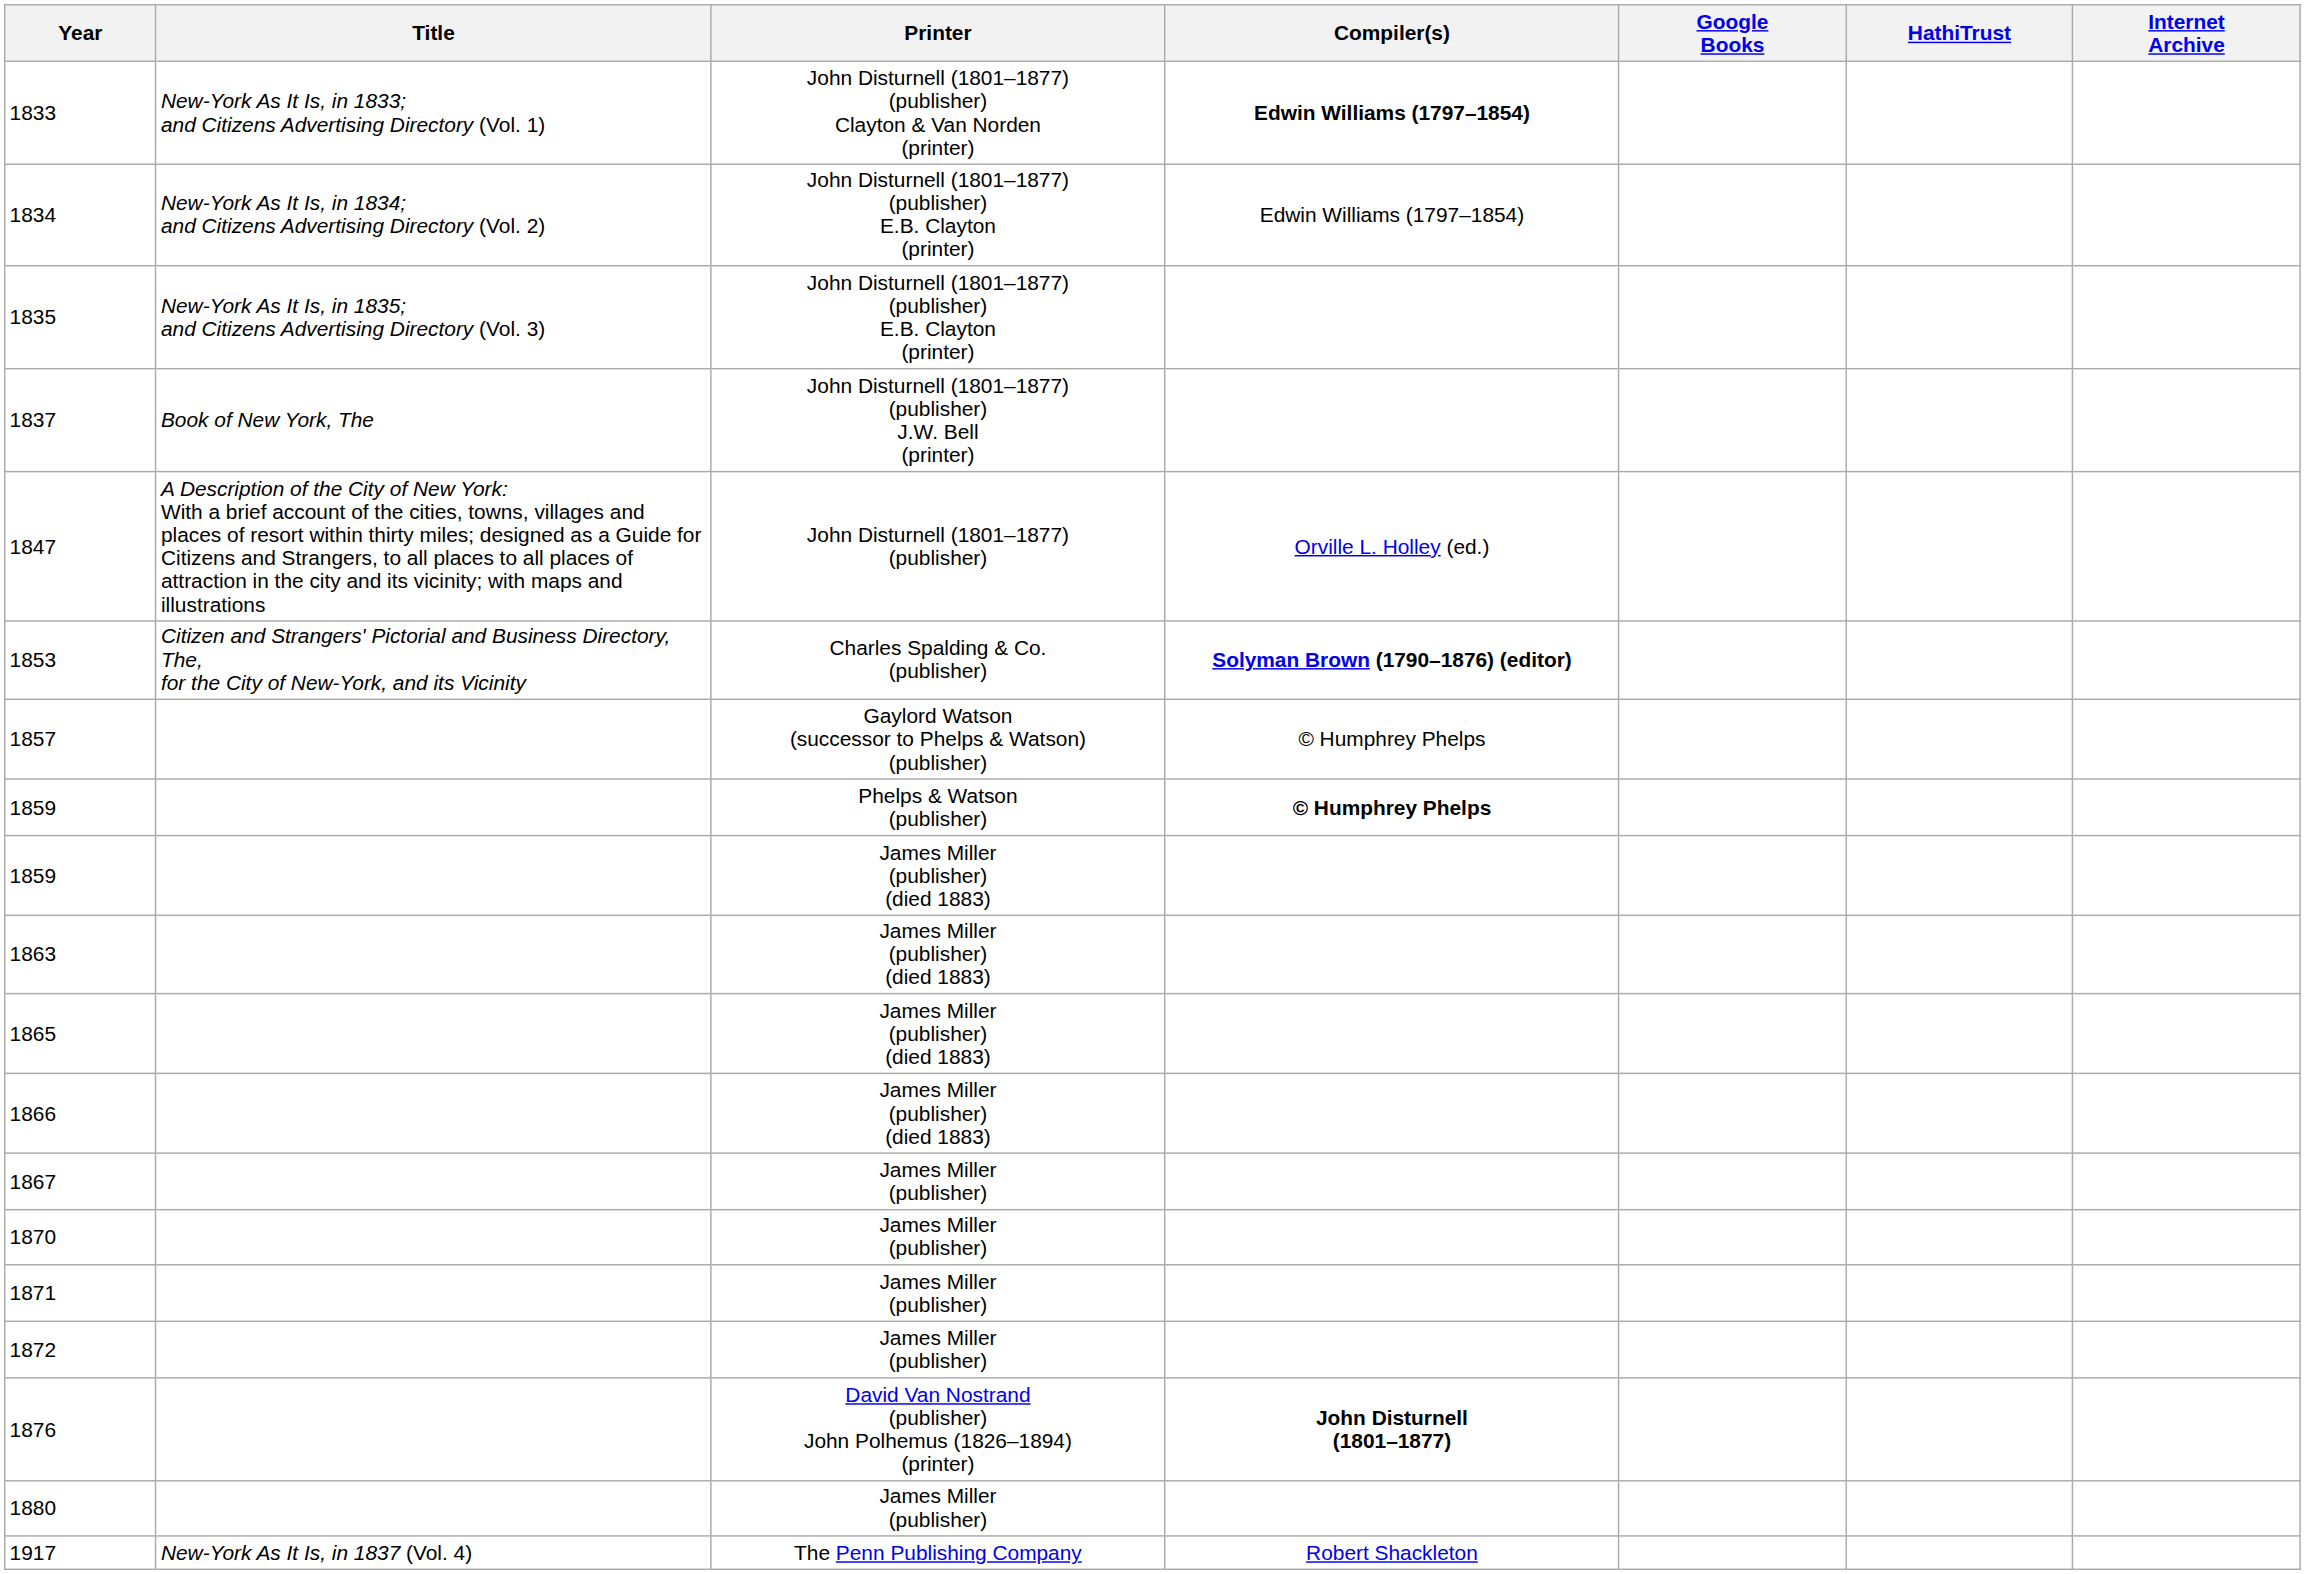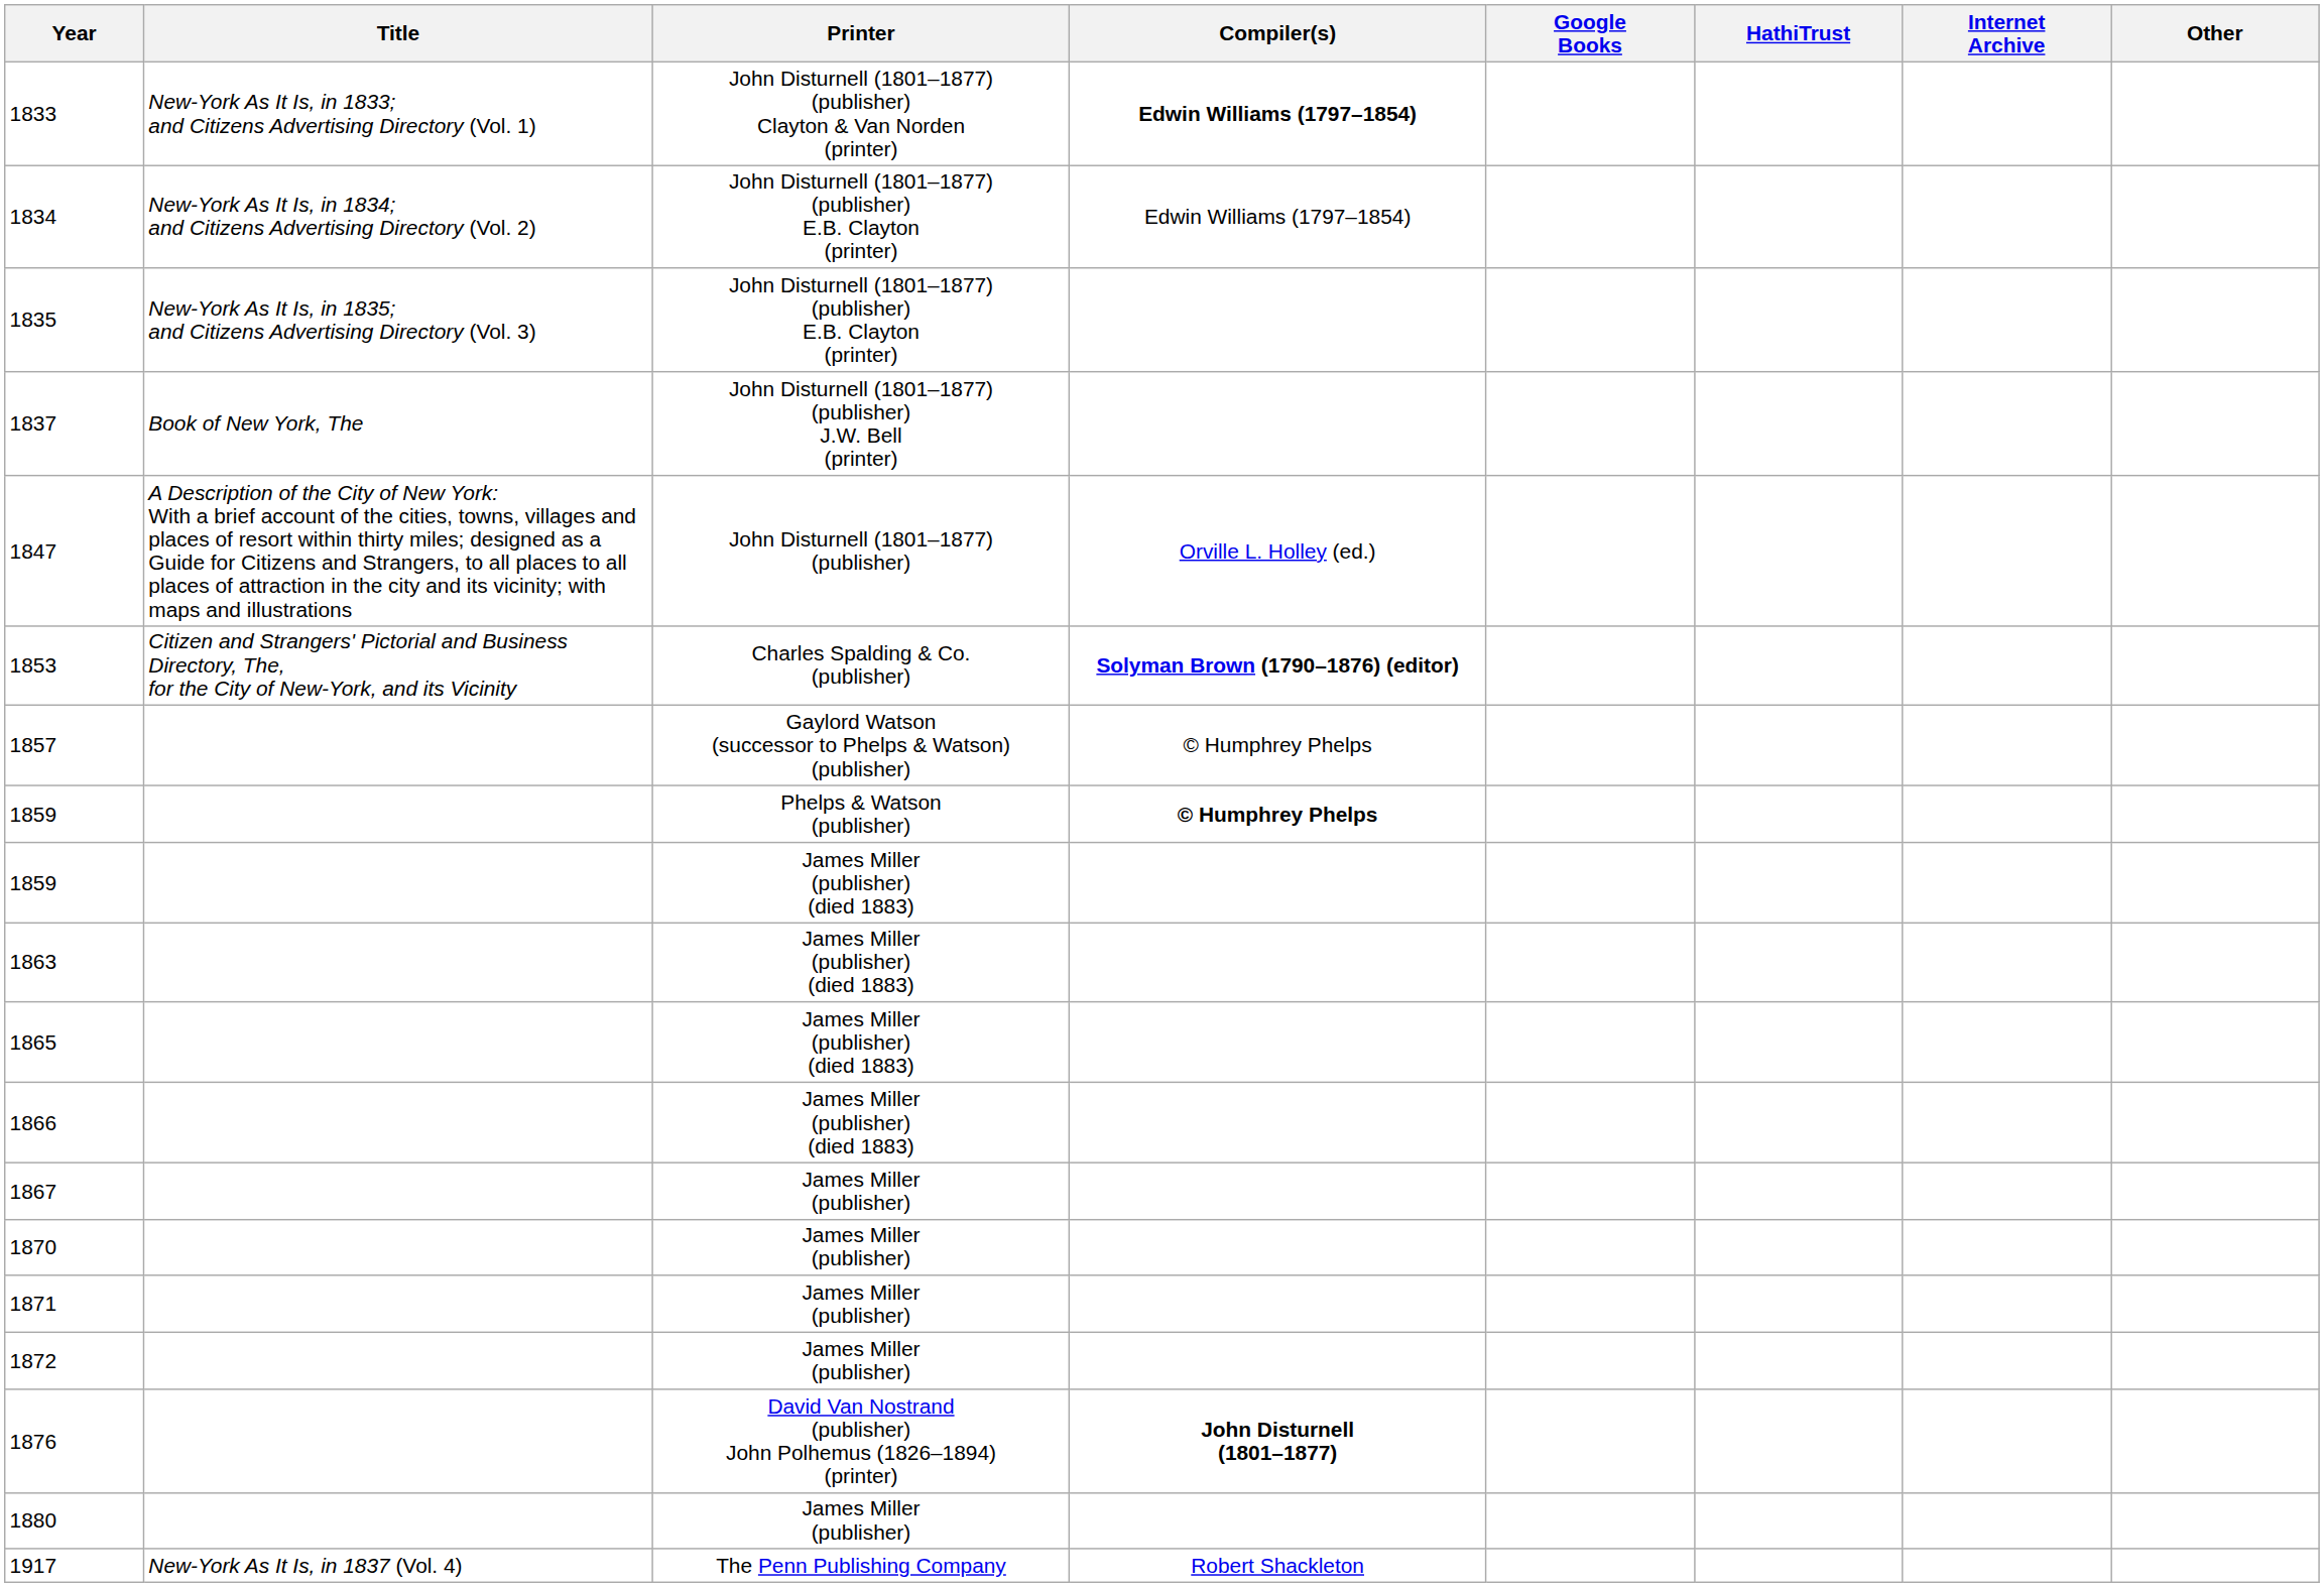 <table class="wikitable collapsible sortable" border="0" cellpadding="1" style="color:black; background-color: #FFFFFF; font-size: 90%; width:100%">
 <tr>
 <th>Year</th>
 <th>Title</th>
 <th>Printer</th>
 <th>Compiler(s)</th>
 <th><a href='#'>Google<br>Books</a></th>
 <th><a href='#'>HathiTrust</a></th>
 <th><a href='#'>Internet<br>Archive</a></th>
+<th>Other</th>
 </tr>
 <tr>
 <td width="6%">1833</td>
 <td width="22%"><em>New-York As It Is, in 1833;</em><div><em>and Citizens Advertising Directory</em> (Vol. 1)</div></td>
 <td style="text-align:center" width="18%" data-sort-value="disturnell 1833">John Disturnell (1801–1877)<br>(publisher)<br>Clayton & Van Norden<br>(printer)</td>
 <td style="text-align:center" width="18%" data-sort-value="williams 1833"><strong>Edwin Williams (1797–1854)</strong></td>
+<td style="text-align:center" width="9%"></td>
 <td style="text-align:center" width="9%"></td>
 <td style="text-align:center" width="9%"></td>
 <td style="text-align:center" width="9%"></td>
 </tr>
 <tr>
 <td width="6%">1834</td>
 <td width="22%"><em>New-York As It Is, in 1834;</em><div><em>and Citizens Advertising Directory</em> (Vol. 2)</div></td>
 <td style="text-align:center" width="18%" data-sort-value="disturnell 1834">John Disturnell (1801–1877)<br>(publisher)<br>E.B. Clayton<br>(printer)</td>
 <td style="text-align:center" width="18%" data-sort-value="williams 1834">Edwin Williams (1797–1854)</td>
 <td style="text-align:center" width="9%"></td>
 <td style="text-align:center" width="9%"></td>
 <td style="text-align:center" width="9%"><br></td>
+<td style="text-align:center" width="9%"></td>
 </tr>
 <tr>
 <td width="6%">1835</td>
 <td width="22%"><em>New-York As It Is, in 1835;</em><div><em>and Citizens Advertising Directory</em> (Vol. 3)</div></td>
 <td style="text-align:center" width="18%" data-sort-value="disturnell 1835">John Disturnell (1801–1877)<br>(publisher)<br>E.B. Clayton<br>(printer)</td>
 <td style="text-align:center" width="18%"></td>
+<td style="text-align:center" width="9%"></td>
 <td style="text-align:center" width="9%"></td>
 <td style="text-align:center" width="9%"></td>
 <td style="text-align:center" width="9%"></td>
 </tr>
 <tr>
 <td width="6%">1837</td>
 <td width="22%"><em>Book of New York, The</em></td>
 <td style="text-align:center" width="18%" data-sort-value="disturnell 1837">John Disturnell (1801–1877)<br>(publisher)<br>J.W. Bell<br>(printer)</td>
 <td style="text-align:center" width="18%"></td>
 <td style="text-align:center" width="9%"></td>
 <td style="text-align:center" width="9%"><br></td>
 <td style="text-align:center" width="9%"><br><br></td>
+<td style="text-align:center" width="9%"></td>
 </tr>
 <tr>
 <td width="6%">1847</td>
 <td width="22%" data-sort-value="disturnell 1847"><em>A Description of the City of New York:</em><div>With a brief account of the cities, towns, villages and places of resort within thirty miles; designed as a Guide for Citizens and Strangers, to all places to all places of attraction in the city and its vicinity; with maps and illustrations</div></td>
 <td style="text-align:center" width="18%" data-sort-value="disturnell 1847">John Disturnell (1801–1877)<br>(publisher)</td>
 <td style="text-align:center" width="18%" data-sort-value="holley 1847"><a href='#'>Orville L. Holley</a> (ed.)</td>
 <td style="text-align:center" width="9%"></td>
 <td style="text-align:center" width="9%"></td>
 <td style="text-align:center" width="9%"><br></td>
+<td style="text-align:center" width="9%"></td>
 </tr>
 <tr>
 <td width="6%">1853</td>
 <td width="22%"><em>Citizen and Strangers' Pictorial and Business Directory, The,</em><div><em>for the City of New-York, and its Vicinity</em></div></td>
 <td style="text-align:center" width="18%" data-sort-value="spalding">Charles Spalding & Co.<br>(publisher)</td>
 <td style="text-align:center" width="18%" data-sort-value="brown"><strong><a href='#'>Solyman Brown</a> (1790–1876) (editor)</strong></td>
+<td style="text-align:center" width="9%"></td>
 <td style="text-align:center" width="9%"></td>
 <td style="text-align:center" width="9%"></td>
 <td style="text-align:center" width="9%"></td>
 </tr>
 <tr>
 <td width="6%">1857</td>
 <td width="22%" data-sort-value="phelps 1857"></td>
 <td style="text-align:center" width="18%" data-sort-value="watson 1857">Gaylord Watson<br>(successor to Phelps & Watson)<br>(publisher)</td>
 <td style="text-align:center" width="18%" data-sort-value="phelps 1857">© Humphrey Phelps</td>
 <td style="text-align:center" width="9%"><br></td>
 <td style="text-align:center" width="9%"></td>
 <td style="text-align:center" width="9%"></td>
+<td style="text-align:center" width="9%"></td>
 </tr>
 <tr>
 <td width="6%">1859</td>
 <td width="22%" data-sort-value="phelps 1859"></td>
 <td style="text-align:center" width="18%" data-sort-value="phelps 1859">Phelps & Watson<br>(publisher)</td>
 <td style="text-align:center" width="18%" data-sort-value="phelps 1859"><strong>© Humphrey Phelps</strong></td>
+<td style="text-align:center" width="9%"></td>
 <td style="text-align:center" width="9%"></td>
 <td style="text-align:center" width="9%"></td>
 <td style="text-align:center" width="9%"></td>
 </tr>
 <tr>
 <td width="6%">1859</td>
 <td width="22%" data-sort-value="miller 1859"></td>
 <td style="text-align:center" width="18%" data-sort-value="miller 1859">James Miller<br>(publisher)<br>(died 1883)</td>
 <td style="text-align:center" width="18%"></td>
 <td style="text-align:center" width="9%" data-sort-value="google books 1859"></td>
 <td style="text-align:center" width="9%"></td>
 <td style="text-align:center" width="9%"></td>
+<td style="text-align:center" width="9%" data-sort-value="new york public library 1859"></td>
 </tr>
 <tr>
 <td width="6%">1863</td>
 <td width="22%" data-sort-value="miller 1863"></td>
 <td style="text-align:center" width="18%" data-sort-value="miller 1863">James Miller<br>(publisher)<br>(died 1883)</td>
 <td style="text-align:center" width="18%"></td>
 <td style="text-align:center" width="9%" data-sort-value="google books 1863"></td>
+<td style="text-align:center" width="9%"></td>
 <td style="text-align:center" width="9%"></td>
 <td style="text-align:center" width="9%"></td>
 </tr>
 <tr>
 <td width="6%">1865</td>
 <td width="22%" data-sort-value="miller 1865"></td>
 <td style="text-align:center" width="18%" data-sort-value="miller 1865">James Miller<br>(publisher)<br>(died 1883)</td>
 <td style="text-align:center" width="18%"></td>
 <td style="text-align:center" width="9%" data-sort-value="google books 1865"></td>
 <td style="text-align:center" width="9%"></td>
 <td style="text-align:center" width="9%"></td>
+<td style="text-align:center" width="9%"></td>
 </tr>
 <tr>
 <td width="6%">1866</td>
 <td width="22%" data-sort-value="miller 1866"></td>
 <td style="text-align:center" width="18%" data-sort-value="miller 1866">James Miller<br>(publisher)<br>(died 1883)</td>
 <td style="text-align:center" width="18%"></td>
 <td style="text-align:center" width="9%" data-sort-value="google books 1866"><br><br></td>
+<td style="text-align:center" width="9%"></td>
 <td style="text-align:center" width="9%"></td>
 <td style="text-align:center" width="9%"></td>
 </tr>
 <tr>
 <td width="6%">1867</td>
 <td width="22%" data-sort-value="miller 1867"></td>
 <td style="text-align:center" width="18%" data-sort-value="miller 1867">James Miller<br>(publisher)</td>
 <td style="text-align:center" width="18%"></td>
 <td style="text-align:center" width="9%" data-sort-value="google books 1867"><br></td>
 <td style="text-align:center" width="9%" data-sort-value="hathitrust 1867"></td>
 <td style="text-align:center" width="9%"></td>
+<td style="text-align:center" width="9%"></td>
 </tr>
 <tr>
 <td width="6%">1870</td>
 <td width="22%" data-sort-value="miller 1870"></td>
 <td style="text-align:center" width="18%" data-sort-value="miller 1870">James Miller<br>(publisher)</td>
 <td style="text-align:center" width="18%"></td>
 <td style="text-align:center" width="9%" data-sort-value="google books 1870"></td>
+<td style="text-align:center" width="9%"></td>
 <td style="text-align:center" width="9%"></td>
 <td style="text-align:center" width="9%"></td>
 </tr>
 <tr>
 <td width="6%">1871</td>
 <td width="22%" data-sort-value="miller 1871"></td>
 <td style="text-align:center" width="18%" data-sort-value="miller 1871">James Miller<br>(publisher)</td>
 <td style="text-align:center" width="18%"></td>
 <td style="text-align:center" width="9%" data-sort-value="google books 1871"></td>
 <td style="text-align:center" width="9%"></td>
 <td style="text-align:center" width="9%"></td>
+<td style="text-align:center" width="9%"></td>
 </tr>
 <tr>
 <td width="6%">1872</td>
 <td width="22%" data-sort-value="miller 1872"></td>
 <td style="text-align:center" width="18%" data-sort-value="miller 1872">James Miller<br>(publisher)</td>
 <td style="text-align:center" width="18%"></td>
 <td style="text-align:center" width="9%" data-sort-value="google books 1872"></td>
 <td style="text-align:center" width="9%" data-sort-value="hathitrust 1872"></td>
 <td style="text-align:center" width="9%" data-sort-value="internet archive 1872"></td>
+<td style="text-align:center" width="9%"></td>
 </tr>
 <tr>
 <td width="6%">1876</td>
 <td width="22%" data-sort-value="New York As 1876"></td>
 <td style="text-align:center" width="18%" data-sort-value="norstrand 1876"><a href='#'>David Van Nostrand</a><br>(publisher)<br>John Polhemus (1826–1894)<br>(printer)</td>
 <td style="text-align:center" width="18%" data-sort-value="disturnell 1876"><strong>John Disturnell<br>(1801–1877)</strong></td>
 <td style="text-align:center" width="9%" data-sort-value="google books 1876"></td>
 <td style="text-align:center" width="9%"></td>
 <td style="text-align:center" width="9%" data-sort-value="internet archive 1876"><br><br><br></td>
+<td style="text-align:center" width="9%"></td>
 </tr>
 <tr>
 <td width="6%">1880</td>
 <td width="22%" data-sort-value="miller 1880"></td>
 <td style="text-align:center" width="18%" data-sort-value="miller 1880">James Miller<br>(publisher)</td>
 <td style="text-align:center" width="18%"></td>
+<td style="text-align:center" width="9%"></td>
 <td style="text-align:center" width="9%"></td>
 <td style="text-align:center" width="9%"></td>
 <td style="text-align:center" width="9%"></td>
 </tr>
 <tr>
 <td width="6%">1917</td>
 <td width="22%"><em>New-York As It Is, in 1837</em> (Vol. 4)</td>
 <td style="text-align:center" width="18%" data-sort-value="penn 1917">The <a href='#'>Penn Publishing Company</a></td>
 <td style="text-align:center" width="18%"><a href='#'>Robert Shackleton</a></td>
 <td style="text-align:center" width="9%"></td>
 <td style="text-align:center" width="9%"></td>
 <td style="text-align:center" width="9%"></td>
+<td style="text-align:center" width="9%"></td>
 </tr>
 </table>
